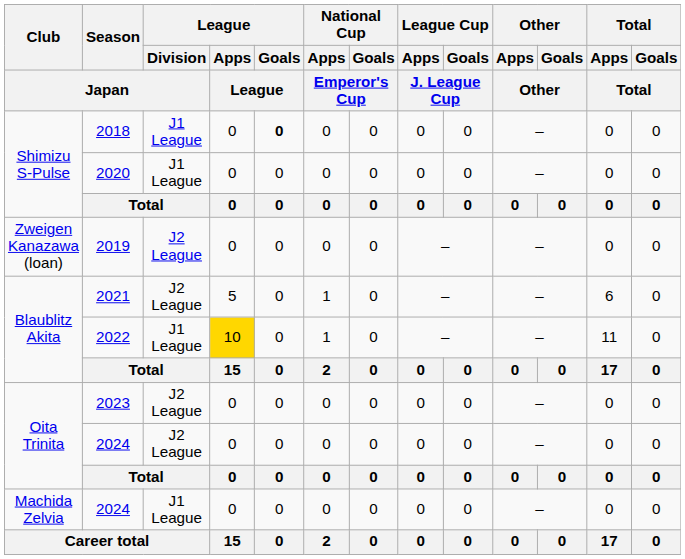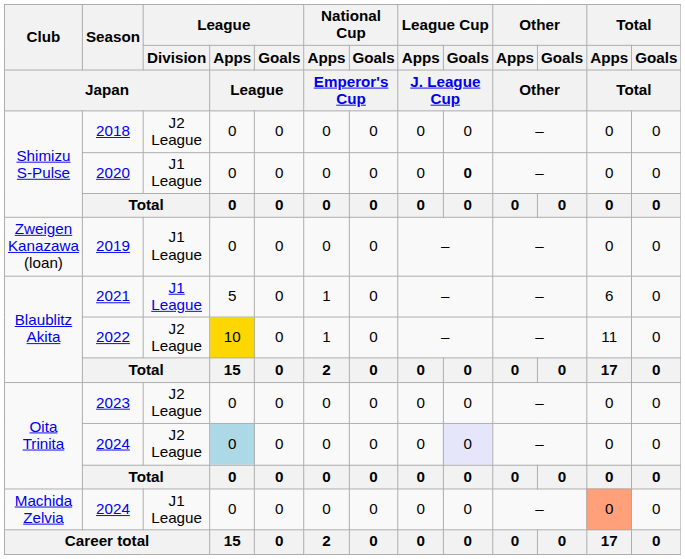 <table class="wikitable" style="text-align:center">
 <tr>
 <th rowspan=2>Club</th>
 <th rowspan=2>Season</th>
 <th colspan=3>League</th>
 <th colspan=2>National Cup</th>
 <th colspan=2>League Cup</th>
 <th colspan=2>Other</th>
 <th colspan=2>Total</th>
 </tr>
 <tr>
 <th>Division</th>
 <th>Apps</th>
 <th>Goals</th>
 <th>Apps</th>
 <th>Goals</th>
 <th>Apps</th>
 <th>Goals</th>
 <th>Apps</th>
 <th>Goals</th>
 <th>Apps</th>
 <th>Goals</th>
 </tr>
 <tr>
 <th colspan=3>Japan</th>
 <th colspan=2>League</th>
 <th colspan=2><a href='#'>Emperor's Cup</a></th>
 <th colspan=2><a href='#'>J. League Cup</a></th>
 <th colspan=2>Other</th>
 <th colspan=2>Total</th>
 </tr>
 <tr>
 <td rowspan="3"><a href='#'>Shimizu S-Pulse</a></td>
 <td><a href='#'>2018</a></td>
-<td><a href='#'>J1 League</a></td>
+<td>J2 League</td>
 <td>0</td>
-<td><strong>0</strong></td>
+<td>0</td>
 <td>0</td>
 <td>0</td>
 <td>0</td>
 <td>0</td>
 <td colspan="2">–</td>
 <td>0</td>
 <td>0</td>
 </tr>
 <tr>
 <td><a href='#'>2020</a></td>
 <td>J1 League</td>
 <td>0</td>
 <td>0</td>
 <td>0</td>
 <td>0</td>
 <td>0</td>
-<td>0</td>
+<td><strong>0</strong></td>
 <td colspan="2">–</td>
 <td>0</td>
 <td>0</td>
 </tr>
 <tr>
 <th colspan="2">Total</th>
 <th>0</th>
 <th>0</th>
 <th>0</th>
 <th>0</th>
 <th>0</th>
 <th>0</th>
 <th>0</th>
 <th>0</th>
 <th>0</th>
 <th>0</th>
 </tr>
 <tr>
 <td><a href='#'>Zweigen Kanazawa</a> (loan)</td>
 <td><a href='#'>2019</a></td>
-<td><a href='#'>J2 League</a></td>
+<td>J1 League</td>
 <td>0</td>
 <td>0</td>
 <td>0</td>
 <td>0</td>
 <td colspan="2">–</td>
 <td colspan="2">–</td>
 <td>0</td>
 <td>0</td>
 </tr>
 <tr>
 <td rowspan="3"><a href='#'>Blaublitz Akita</a></td>
 <td><a href='#'>2021</a></td>
-<td>J2 League</td>
+<td><a href='#'>J1 League</a></td>
 <td>5</td>
 <td>0</td>
 <td>1</td>
 <td>0</td>
 <td colspan="2">–</td>
 <td colspan="2">–</td>
 <td>6</td>
 <td>0</td>
 </tr>
 <tr>
 <td><a href='#'>2022</a></td>
-<td>J1 League</td>
+<td>J2 League</td>
 <td style="background: gold;">10</td>
 <td>0</td>
 <td>1</td>
 <td>0</td>
 <td colspan="2">–</td>
 <td colspan="2">–</td>
 <td>11</td>
 <td>0</td>
 </tr>
 <tr>
 <th colspan="2">Total</th>
 <th>15</th>
 <th>0</th>
 <th>2</th>
 <th>0</th>
 <th>0</th>
 <th>0</th>
 <th>0</th>
 <th>0</th>
 <th>17</th>
 <th>0</th>
 </tr>
 <tr>
 <td rowspan="3"><a href='#'>Oita Trinita</a></td>
 <td><a href='#'>2023</a></td>
 <td>J2 League</td>
 <td>0</td>
 <td>0</td>
 <td>0</td>
 <td>0</td>
 <td>0</td>
 <td>0</td>
 <td colspan="2">–</td>
 <td>0</td>
 <td>0</td>
 </tr>
 <tr>
 <td><a href='#'>2024</a></td>
 <td>J2 League</td>
+<td style="background: lightblue;">0</td>
 <td>0</td>
 <td>0</td>
 <td>0</td>
 <td>0</td>
-<td>0</td>
-<td>0</td>
+<td style="background: lavender;">0</td>
 <td colspan="2">–</td>
 <td>0</td>
 <td>0</td>
 </tr>
 <tr>
 <th colspan="2">Total</th>
 <th>0</th>
 <th>0</th>
 <th>0</th>
 <th>0</th>
 <th>0</th>
 <th>0</th>
 <th>0</th>
 <th>0</th>
 <th>0</th>
 <th>0</th>
 </tr>
 <tr>
 <td><a href='#'>Machida Zelvia</a></td>
 <td><a href='#'>2024</a></td>
 <td>J1 League</td>
 <td>0</td>
 <td>0</td>
 <td>0</td>
 <td>0</td>
 <td>0</td>
 <td>0</td>
 <td colspan="2">–</td>
-<td>0</td>
+<td style="background: lightsalmon;">0</td>
 <td>0</td>
 </tr>
 <tr>
 <th colspan=3>Career total</th>
 <th>15</th>
 <th>0</th>
 <th>2</th>
 <th>0</th>
 <th>0</th>
 <th>0</th>
 <th>0</th>
 <th>0</th>
 <th>17</th>
 <th>0</th>
 </tr>
 </table>
